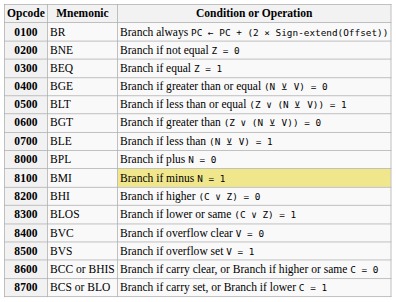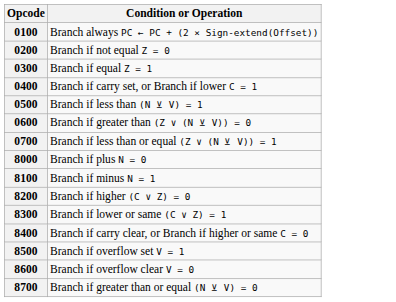 <table class="wikitable">
 <tr>
 <th>Opcode</th>
-<th>Mnemonic</th>
 <th>Condition or Operation</th>
 </tr>
 <tr>
 <th>0100</th>
-<td>BR</td>
 <td>Branch always <code>PC ← PC + (2 × Sign-extend(Offset))</code></td>
 </tr>
 <tr>
 <th>0200</th>
-<td>BNE</td>
 <td>Branch if not equal <code>Z = 0</code></td>
 </tr>
 <tr>
 <th>0300</th>
-<td>BEQ</td>
 <td>Branch if equal <code>Z = 1</code></td>
 </tr>
 <tr>
 <th>0400</th>
-<td>BGE</td>
-<td>Branch if greater than or equal <code>(N ⊻ V) = 0</code></td>
+<td>Branch if carry set, or Branch if lower <code>C = 1</code></td>
 </tr>
 <tr>
 <th>0500</th>
-<td>BLT</td>
-<td>Branch if less than or equal <code>(Z ∨ (N ⊻ V)) = 1</code></td>
+<td>Branch if less than <code>(N ⊻ V) = 1</code></td>
 </tr>
 <tr>
 <th>0600</th>
-<td>BGT</td>
 <td>Branch if greater than <code>(Z ∨ (N ⊻ V)) = 0</code></td>
 </tr>
 <tr>
 <th>0700</th>
-<td>BLE</td>
-<td>Branch if less than <code>(N ⊻ V) = 1</code></td>
+<td>Branch if less than or equal <code>(Z ∨ (N ⊻ V)) = 1</code></td>
 </tr>
 <tr>
 <th>8000</th>
-<td>BPL</td>
 <td>Branch if plus <code>N = 0</code></td>
 </tr>
 <tr>
 <th>8100</th>
-<td>BMI</td>
-<td style="background: khaki;">Branch if minus <code>N = 1</code></td>
+<td>Branch if minus <code>N = 1</code></td>
 </tr>
 <tr>
 <th>8200</th>
-<td>BHI</td>
 <td>Branch if higher <code>(C ∨ Z) = 0</code></td>
 </tr>
 <tr>
 <th>8300</th>
-<td>BLOS</td>
 <td>Branch if lower or same <code>(C ∨ Z) = 1</code></td>
 </tr>
 <tr>
 <th>8400</th>
-<td>BVC</td>
-<td>Branch if overflow clear <code>V = 0</code></td>
+<td>Branch if carry clear, or Branch if higher or same <code>C = 0</code></td>
 </tr>
 <tr>
 <th>8500</th>
-<td>BVS</td>
 <td>Branch if overflow set <code>V = 1</code></td>
 </tr>
 <tr>
 <th>8600</th>
-<td>BCC or BHIS</td>
-<td>Branch if carry clear, or Branch if higher or same <code>C = 0</code></td>
+<td>Branch if overflow clear <code>V = 0</code></td>
 </tr>
 <tr>
 <th>8700</th>
-<td>BCS or BLO</td>
-<td>Branch if carry set, or Branch if lower <code>C = 1</code></td>
+<td>Branch if greater than or equal <code>(N ⊻ V) = 0</code></td>
 </tr>
 </table>
